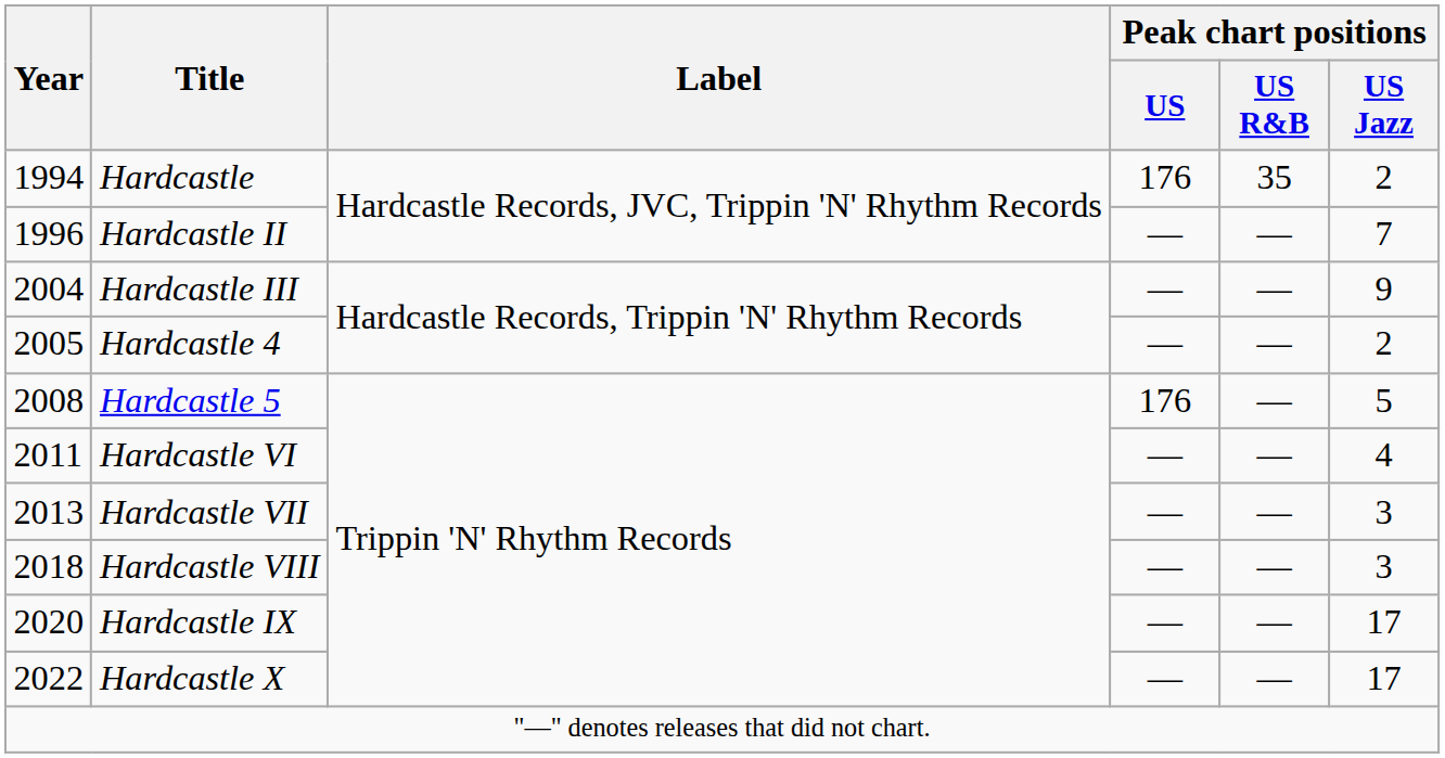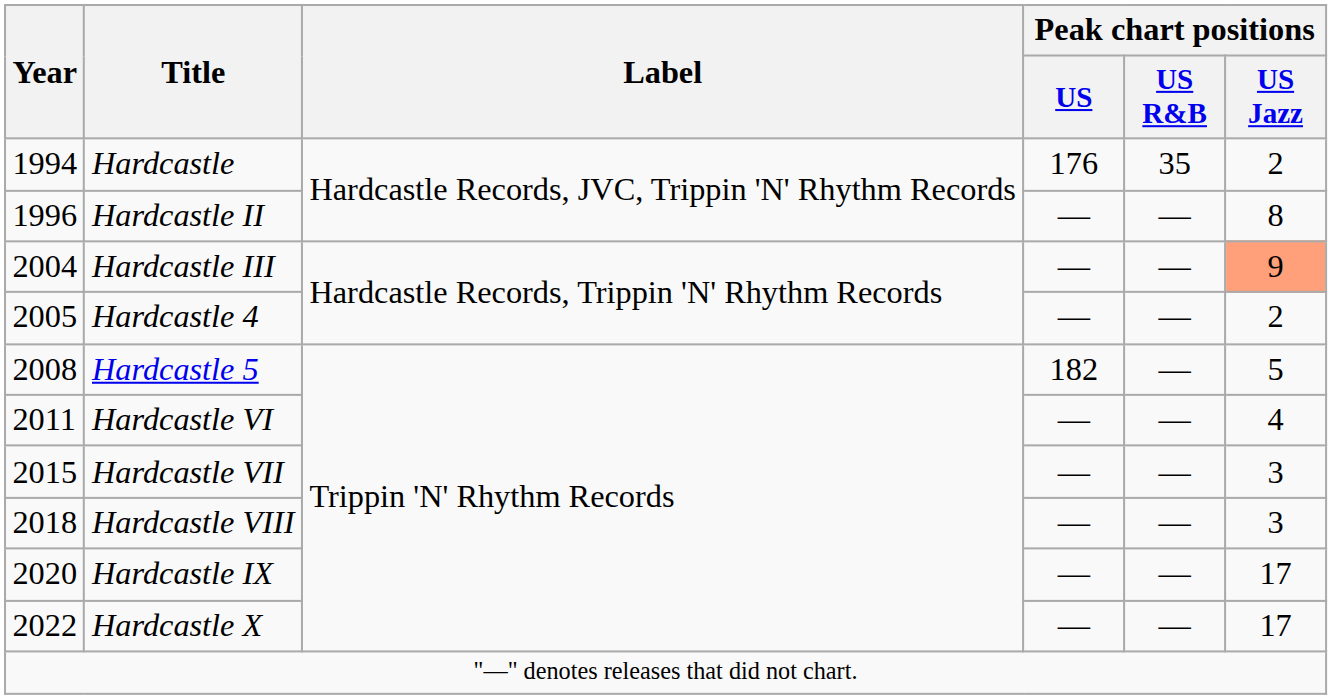 <table class="wikitable">
 <tr>
 <th scope="col" rowspan="2">Year</th>
 <th scope="col" rowspan="2">Title</th>
 <th scope="col" rowspan="2">Label</th>
 <th scope="col" colspan="3">Peak chart positions</th>
 </tr>
 <tr>
 <th style="width:3em;font-size:90%;"><a href='#'>US</a><br></th>
 <th style="width:3em;font-size:90%;"><a href='#'>US R&B</a><br></th>
 <th style="width:3em;font-size:90%;"><a href='#'>US Jazz</a><br></th>
 </tr>
 <tr>
 <td align="left">1994</td>
 <td><em>Hardcastle</em></td>
 <td rowspan="2">Hardcastle Records, JVC, Trippin 'N' Rhythm Records</td>
 <td align="center">176</td>
 <td align="center">35</td>
 <td align="center">2</td>
 </tr>
 <tr>
 <td align="left">1996</td>
 <td><em>Hardcastle II</em></td>
 <td align="center">—</td>
 <td align="center">—</td>
-<td align="center">7</td>
+<td align="center">8</td>
 </tr>
 <tr>
 <td align="left">2004</td>
 <td><em>Hardcastle III</em></td>
 <td rowspan="2">Hardcastle Records, Trippin 'N' Rhythm Records</td>
 <td align="center">—</td>
 <td align="center">—</td>
-<td align="center">9</td>
+<td align="center" style="background: lightsalmon;">9</td>
 </tr>
 <tr>
 <td align="left">2005</td>
 <td><em>Hardcastle 4</em></td>
 <td align="center">—</td>
 <td align="center">—</td>
 <td align="center">2</td>
 </tr>
 <tr>
 <td align="left">2008</td>
 <td><em><a href='#'>Hardcastle 5</a></em></td>
 <td rowspan="6">Trippin 'N' Rhythm Records</td>
-<td align="center">176</td>
+<td align="center">182</td>
 <td align="center">—</td>
 <td align="center">5</td>
 </tr>
 <tr>
 <td align="left">2011</td>
 <td><em>Hardcastle VI</em></td>
 <td align="center">—</td>
 <td align="center">—</td>
 <td align="center">4</td>
 </tr>
 <tr>
-<td align="left">2013</td>
+<td align="left">2015</td>
 <td><em>Hardcastle VII</em></td>
 <td align="center">—</td>
 <td align="center">—</td>
 <td align="center">3</td>
 </tr>
 <tr>
 <td align="left">2018</td>
 <td><em>Hardcastle VIII</em></td>
 <td align="center">—</td>
 <td align="center">—</td>
 <td align="center">3</td>
 </tr>
 <tr>
 <td align="left">2020</td>
 <td><em>Hardcastle IX</em></td>
 <td align="center">—</td>
 <td align="center">—</td>
 <td align="center">17</td>
 </tr>
 <tr>
 <td align="left">2022</td>
 <td><em>Hardcastle X</em></td>
 <td align="center">—</td>
 <td align="center">—</td>
 <td align="center">17</td>
 </tr>
 <tr>
 <td colspan="8" style="text-align:center; font-size:9pt;">"—" denotes releases that did not chart.</td>
 </tr>
 </table>
